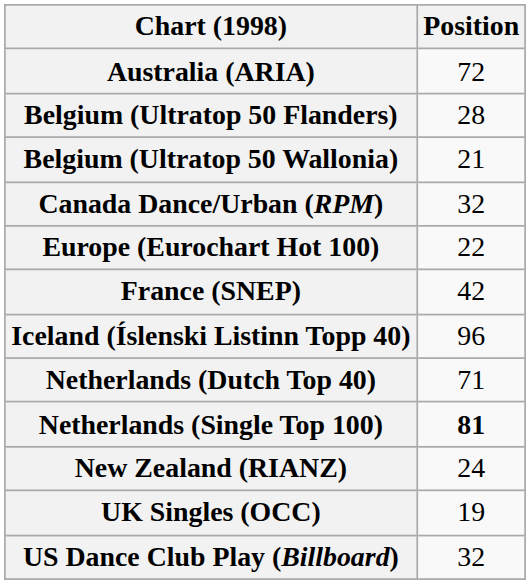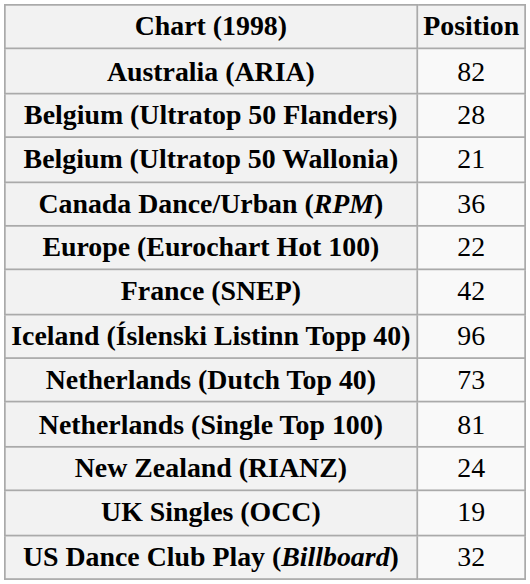 <table class="wikitable sortable plainrowheaders" style="text-align:center">
 <tr>
 <th>Chart (1998)</th>
 <th>Position</th>
 </tr>
 <tr>
 <th scope="row">Australia (ARIA)</th>
-<td>72</td>
+<td>82</td>
 </tr>
 <tr>
 <th scope="row">Belgium (Ultratop 50 Flanders)</th>
 <td>28</td>
 </tr>
 <tr>
 <th scope="row">Belgium (Ultratop 50 Wallonia)</th>
 <td>21</td>
 </tr>
 <tr>
 <th scope="row">Canada Dance/Urban (<em>RPM</em>)</th>
-<td>32</td>
+<td>36</td>
 </tr>
 <tr>
 <th scope="row">Europe (Eurochart Hot 100)</th>
 <td>22</td>
 </tr>
 <tr>
 <th scope="row">France (SNEP)</th>
 <td>42</td>
 </tr>
 <tr>
 <th scope="row">Iceland (Íslenski Listinn Topp 40)</th>
 <td>96</td>
 </tr>
 <tr>
 <th scope="row">Netherlands (Dutch Top 40)</th>
-<td>71</td>
+<td>73</td>
 </tr>
 <tr>
 <th scope="row">Netherlands (Single Top 100)</th>
-<td><strong>81</strong></td>
+<td>81</td>
 </tr>
 <tr>
 <th scope="row">New Zealand (RIANZ)</th>
 <td>24</td>
 </tr>
 <tr>
 <th scope="row">UK Singles (OCC)</th>
 <td>19</td>
 </tr>
 <tr>
 <th scope="row">US Dance Club Play (<em>Billboard</em>)</th>
 <td>32</td>
 </tr>
 </table>
